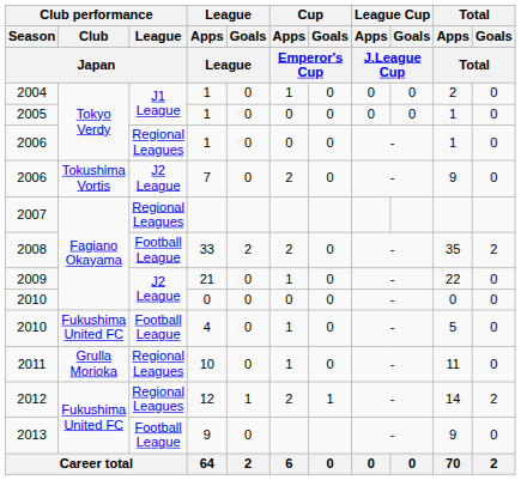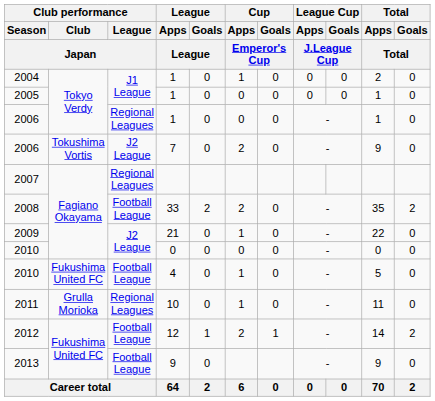 <table class="wikitable" style="text-align:center">
 <tr>
 <th colspan=3>Club performance</th>
 <th colspan=2>League</th>
 <th colspan=2>Cup</th>
 <th colspan=2>League Cup</th>
 <th colspan=2>Total</th>
 </tr>
 <tr>
 <th>Season</th>
 <th>Club</th>
 <th>League</th>
 <th>Apps</th>
 <th>Goals</th>
 <th>Apps</th>
 <th>Goals</th>
 <th>Apps</th>
 <th>Goals</th>
 <th>Apps</th>
 <th>Goals</th>
 </tr>
 <tr>
 <th colspan=3>Japan</th>
 <th colspan=2>League</th>
 <th colspan=2><a href='#'>Emperor's Cup</a></th>
 <th colspan=2><a href='#'>J.League Cup</a></th>
 <th colspan=2>Total</th>
 </tr>
 <tr>
 <td>2004</td>
 <td rowspan="3"><a href='#'>Tokyo Verdy</a></td>
 <td rowspan="2"><a href='#'>J1 League</a></td>
 <td>1</td>
 <td>0</td>
 <td>1</td>
 <td>0</td>
 <td>0</td>
 <td>0</td>
 <td>2</td>
 <td>0</td>
 </tr>
 <tr>
 <td>2005</td>
 <td>1</td>
 <td>0</td>
 <td>0</td>
 <td>0</td>
 <td>0</td>
 <td>0</td>
 <td>1</td>
 <td>0</td>
 </tr>
 <tr>
 <td>2006</td>
 <td><a href='#'>Regional Leagues</a></td>
 <td>1</td>
 <td>0</td>
 <td>0</td>
 <td>0</td>
 <td colspan="2">-</td>
 <td>1</td>
 <td>0</td>
 </tr>
 <tr>
 <td>2006</td>
 <td><a href='#'>Tokushima Vortis</a></td>
 <td><a href='#'>J2 League</a></td>
 <td>7</td>
 <td>0</td>
 <td>2</td>
 <td>0</td>
 <td colspan="2">-</td>
 <td>9</td>
 <td>0</td>
 </tr>
 <tr>
 <td>2007</td>
 <td rowspan="4"><a href='#'>Fagiano Okayama</a></td>
 <td><a href='#'>Regional Leagues</a></td>
 <td></td>
 <td></td>
 <td></td>
 <td></td>
 <td></td>
 <td></td>
 <td></td>
 <td></td>
 </tr>
 <tr>
 <td>2008</td>
 <td><a href='#'>Football League</a></td>
 <td>33</td>
 <td>2</td>
 <td>2</td>
 <td>0</td>
 <td colspan="2">-</td>
 <td>35</td>
 <td>2</td>
 </tr>
 <tr>
 <td>2009</td>
 <td rowspan="2"><a href='#'>J2 League</a></td>
 <td>21</td>
 <td>0</td>
 <td>1</td>
 <td>0</td>
 <td colspan="2">-</td>
 <td>22</td>
 <td>0</td>
 </tr>
 <tr>
 <td>2010</td>
 <td>0</td>
 <td>0</td>
 <td>0</td>
 <td>0</td>
 <td colspan="2">-</td>
 <td>0</td>
 <td>0</td>
 </tr>
 <tr>
 <td>2010</td>
 <td><a href='#'>Fukushima United FC</a></td>
 <td><a href='#'>Football League</a></td>
 <td>4</td>
 <td>0</td>
 <td>1</td>
 <td>0</td>
 <td colspan="2">-</td>
 <td>5</td>
 <td>0</td>
 </tr>
 <tr>
 <td>2011</td>
 <td><a href='#'>Grulla Morioka</a></td>
 <td><a href='#'>Regional Leagues</a></td>
 <td>10</td>
 <td>0</td>
 <td>1</td>
 <td>0</td>
 <td colspan="2">-</td>
 <td>11</td>
 <td>0</td>
 </tr>
 <tr>
 <td>2012</td>
 <td rowspan="2"><a href='#'>Fukushima United FC</a></td>
-<td><a href='#'>Regional Leagues</a></td>
+<td><a href='#'>Football League</a></td>
 <td>12</td>
 <td>1</td>
 <td>2</td>
 <td>1</td>
 <td colspan="2">-</td>
 <td>14</td>
 <td>2</td>
 </tr>
 <tr>
 <td>2013</td>
 <td><a href='#'>Football League</a></td>
 <td>9</td>
 <td>0</td>
 <td></td>
 <td></td>
 <td colspan="2">-</td>
 <td>9</td>
 <td>0</td>
 </tr>
 <tr>
 <th colspan=3>Career total</th>
 <th>64</th>
 <th>2</th>
 <th>6</th>
 <th>0</th>
 <th>0</th>
 <th>0</th>
 <th>70</th>
 <th>2</th>
 </tr>
 </table>
